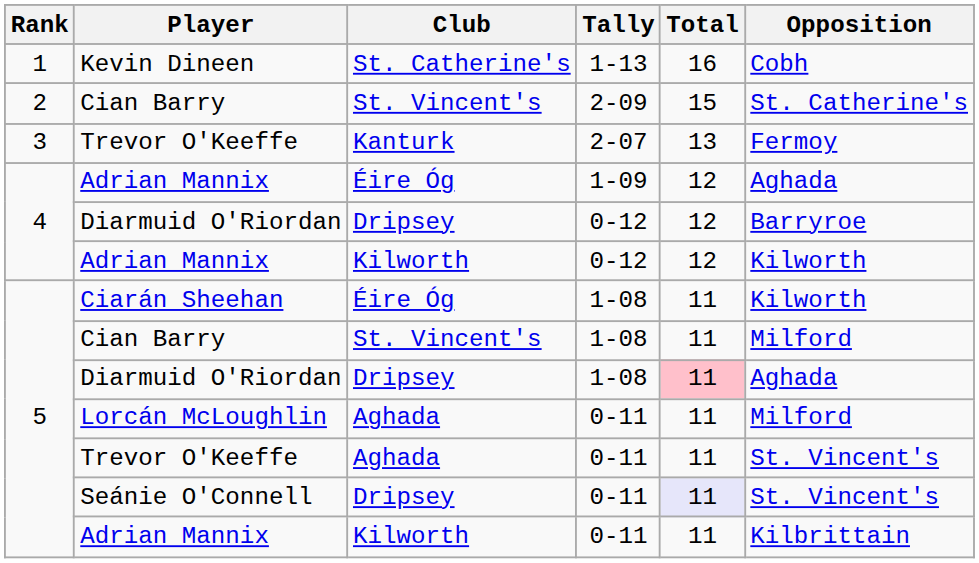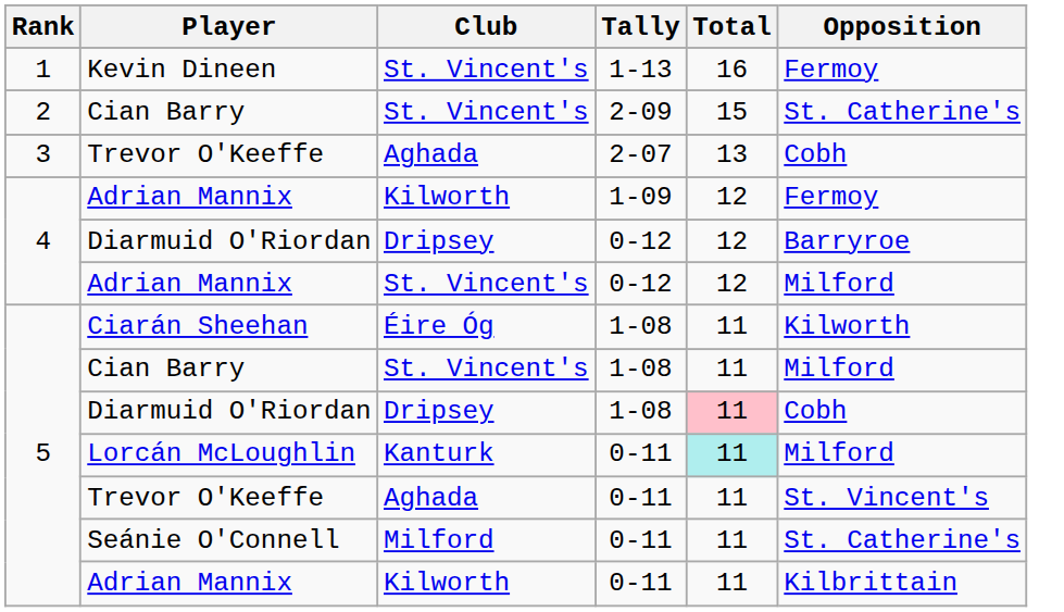 <table class="wikitable">
 <tr>
 <th>Rank</th>
 <th>Player</th>
 <th>Club</th>
 <th>Tally</th>
 <th>Total</th>
 <th>Opposition</th>
 </tr>
 <tr>
 <td rowspan="1" style="text-align:center;">1</td>
 <td>Kevin Dineen</td>
-<td><a href='#'>St. Catherine's</a></td>
+<td><a href='#'>St. Vincent's</a></td>
 <td align=center>1-13</td>
 <td align=center>16</td>
-<td><a href='#'>Cobh</a></td>
+<td><a href='#'>Fermoy</a></td>
 </tr>
 <tr>
 <td rowspan="1" style="text-align:center;">2</td>
 <td>Cian Barry</td>
 <td><a href='#'>St. Vincent's</a></td>
 <td align=center>2-09</td>
 <td align=center>15</td>
 <td><a href='#'>St. Catherine's</a></td>
 </tr>
 <tr>
 <td rowspan="1" style="text-align:center;">3</td>
 <td>Trevor O'Keeffe</td>
-<td><a href='#'>Kanturk</a></td>
+<td><a href='#'>Aghada</a></td>
 <td align=center>2-07</td>
 <td align=center>13</td>
-<td><a href='#'>Fermoy</a></td>
+<td><a href='#'>Cobh</a></td>
 </tr>
 <tr>
 <td rowspan="3" style="text-align:center;">4</td>
 <td><a href='#'>Adrian Mannix</a></td>
-<td><a href='#'>Éire Óg</a></td>
+<td><a href='#'>Kilworth</a></td>
 <td align=center>1-09</td>
 <td align=center>12</td>
-<td><a href='#'>Aghada</a></td>
+<td><a href='#'>Fermoy</a></td>
 </tr>
 <tr>
 <td>Diarmuid O'Riordan</td>
 <td><a href='#'>Dripsey</a></td>
 <td align=center>0-12</td>
 <td align=center>12</td>
 <td><a href='#'>Barryroe</a></td>
 </tr>
 <tr>
 <td><a href='#'>Adrian Mannix</a></td>
-<td><a href='#'>Kilworth</a></td>
+<td><a href='#'>St. Vincent's</a></td>
 <td align=center>0-12</td>
 <td align=center>12</td>
-<td><a href='#'>Kilworth</a></td>
+<td><a href='#'>Milford</a></td>
 </tr>
 <tr>
 <td rowspan="7" style="text-align:center;">5</td>
 <td><a href='#'>Ciarán Sheehan</a></td>
 <td><a href='#'>Éire Óg</a></td>
 <td align=center>1-08</td>
 <td align=center>11</td>
 <td><a href='#'>Kilworth</a></td>
 </tr>
 <tr>
 <td>Cian Barry</td>
 <td><a href='#'>St. Vincent's</a></td>
 <td align=center>1-08</td>
 <td align=center>11</td>
 <td><a href='#'>Milford</a></td>
 </tr>
 <tr>
 <td>Diarmuid O'Riordan</td>
 <td><a href='#'>Dripsey</a></td>
 <td align=center>1-08</td>
 <td align=center style="background: pink;">11</td>
-<td><a href='#'>Aghada</a></td>
+<td><a href='#'>Cobh</a></td>
 </tr>
 <tr>
 <td><a href='#'>Lorcán McLoughlin</a></td>
-<td><a href='#'>Aghada</a></td>
+<td><a href='#'>Kanturk</a></td>
 <td align=center>0-11</td>
-<td align=center>11</td>
+<td align=center style="background: paleturquoise;">11</td>
 <td><a href='#'>Milford</a></td>
 </tr>
 <tr>
 <td>Trevor O'Keeffe</td>
 <td><a href='#'>Aghada</a></td>
 <td align=center>0-11</td>
 <td align=center>11</td>
 <td><a href='#'>St. Vincent's</a></td>
 </tr>
 <tr>
 <td>Seánie O'Connell</td>
-<td><a href='#'>Dripsey</a></td>
+<td><a href='#'>Milford</a></td>
 <td align=center>0-11</td>
-<td align=center style="background: lavender;">11</td>
-<td><a href='#'>St. Vincent's</a></td>
+<td align=center>11</td>
+<td><a href='#'>St. Catherine's</a></td>
 </tr>
 <tr>
 <td><a href='#'>Adrian Mannix</a></td>
 <td><a href='#'>Kilworth</a></td>
 <td align=center>0-11</td>
 <td align=center>11</td>
 <td><a href='#'>Kilbrittain</a></td>
 </tr>
 </table>
